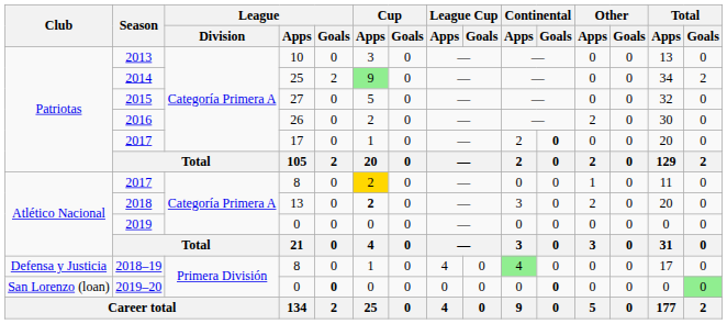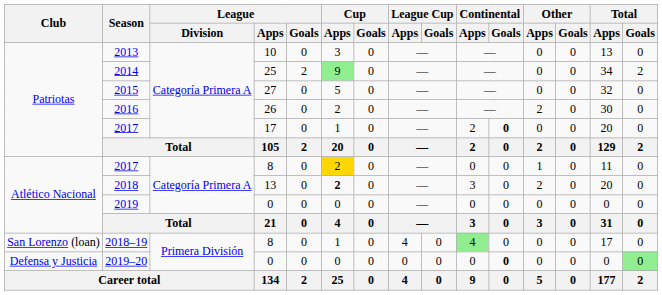 <table class="wikitable" style="text-align:center">
 <tr>
 <th rowspan="2">Club</th>
 <th rowspan="2">Season</th>
 <th colspan="3">League</th>
 <th colspan="2">Cup</th>
 <th colspan="2">League Cup</th>
 <th colspan="2">Continental</th>
 <th colspan="2">Other</th>
 <th colspan="2">Total</th>
 </tr>
 <tr>
 <th>Division</th>
 <th>Apps</th>
 <th>Goals</th>
 <th>Apps</th>
 <th>Goals</th>
 <th>Apps</th>
 <th>Goals</th>
 <th>Apps</th>
 <th>Goals</th>
 <th>Apps</th>
 <th>Goals</th>
 <th>Apps</th>
 <th>Goals</th>
 </tr>
 <tr>
 <td rowspan="6"><a href='#'>Patriotas</a></td>
 <td><a href='#'>2013</a></td>
 <td rowspan="5"><a href='#'>Categoría Primera A</a></td>
 <td>10</td>
 <td>0</td>
 <td>3</td>
 <td>0</td>
 <td colspan="2">—</td>
 <td colspan="2">—</td>
 <td>0</td>
 <td>0</td>
 <td>13</td>
 <td>0</td>
 </tr>
 <tr>
 <td><a href='#'>2014</a></td>
 <td>25</td>
 <td>2</td>
 <td style="background: lightgreen;">9</td>
 <td>0</td>
 <td colspan="2">—</td>
 <td colspan="2">—</td>
 <td>0</td>
 <td>0</td>
 <td>34</td>
 <td>2</td>
 </tr>
 <tr>
 <td><a href='#'>2015</a></td>
 <td>27</td>
 <td>0</td>
 <td>5</td>
 <td>0</td>
 <td colspan="2">—</td>
 <td colspan="2">—</td>
 <td>0</td>
 <td>0</td>
 <td>32</td>
 <td>0</td>
 </tr>
 <tr>
 <td><a href='#'>2016</a></td>
 <td>26</td>
 <td>0</td>
 <td>2</td>
 <td>0</td>
 <td colspan="2">—</td>
 <td colspan="2">—</td>
 <td>2</td>
 <td>0</td>
 <td>30</td>
 <td>0</td>
 </tr>
 <tr>
 <td><a href='#'>2017</a></td>
 <td>17</td>
 <td>0</td>
 <td>1</td>
 <td>0</td>
 <td colspan="2">—</td>
 <td>2</td>
 <td><strong>0</strong></td>
 <td>0</td>
 <td>0</td>
 <td>20</td>
 <td>0</td>
 </tr>
 <tr>
 <th colspan="2">Total</th>
 <th>105</th>
 <th>2</th>
 <th>20</th>
 <th>0</th>
 <th colspan="2">—</th>
 <th>2</th>
 <th>0</th>
 <th>2</th>
 <th>0</th>
 <th>129</th>
 <th>2</th>
 </tr>
 <tr>
 <td rowspan="4"><a href='#'>Atlético Nacional</a></td>
 <td><a href='#'>2017</a></td>
 <td rowspan="3"><a href='#'>Categoría Primera A</a></td>
 <td>8</td>
 <td>0</td>
 <td style="background: gold;">2</td>
 <td>0</td>
 <td colspan="2">—</td>
 <td>0</td>
 <td>0</td>
 <td>1</td>
 <td>0</td>
 <td>11</td>
 <td>0</td>
 </tr>
 <tr>
 <td><a href='#'>2018</a></td>
 <td>13</td>
 <td>0</td>
 <td><strong>2</strong></td>
 <td>0</td>
 <td colspan="2">—</td>
 <td>3</td>
 <td>0</td>
 <td>2</td>
 <td>0</td>
 <td>20</td>
 <td>0</td>
 </tr>
 <tr>
 <td><a href='#'>2019</a></td>
 <td>0</td>
 <td>0</td>
 <td>0</td>
 <td>0</td>
 <td colspan="2">—</td>
 <td>0</td>
 <td>0</td>
 <td>0</td>
 <td>0</td>
 <td>0</td>
 <td>0</td>
 </tr>
 <tr>
 <th colspan="2">Total</th>
 <th>21</th>
 <th>0</th>
 <th>4</th>
 <th>0</th>
 <th colspan="2">—</th>
 <th>3</th>
 <th>0</th>
 <th>3</th>
 <th>0</th>
 <th>31</th>
 <th>0</th>
 </tr>
 <tr>
-<td rowspan="1"><a href='#'>Defensa y Justicia</a></td>
+<td rowspan="1"><a href='#'>San Lorenzo</a> (loan)</td>
 <td><a href='#'>2018–19</a></td>
 <td rowspan="2"><a href='#'>Primera División</a></td>
 <td>8</td>
 <td>0</td>
 <td>1</td>
 <td>0</td>
 <td>4</td>
 <td>0</td>
 <td style="background: lightgreen;">4</td>
 <td>0</td>
 <td>0</td>
 <td>0</td>
 <td>17</td>
 <td>0</td>
 </tr>
 <tr>
-<td rowspan="1"><a href='#'>San Lorenzo</a> (loan)</td>
+<td rowspan="1"><a href='#'>Defensa y Justicia</a></td>
 <td><a href='#'>2019–20</a></td>
 <td>0</td>
-<td><strong>0</strong></td>
+<td>0</td>
 <td>0</td>
 <td>0</td>
 <td>0</td>
 <td>0</td>
 <td>0</td>
 <td><strong>0</strong></td>
 <td>0</td>
 <td>0</td>
 <td>0</td>
 <td style="background: lightgreen;">0</td>
 </tr>
 <tr>
 <th colspan="3">Career total</th>
 <th>134</th>
 <th>2</th>
 <th>25</th>
 <th>0</th>
 <th>4</th>
 <th>0</th>
 <th>9</th>
 <th>0</th>
 <th>5</th>
 <th>0</th>
 <th>177</th>
 <th>2</th>
 </tr>
 </table>
